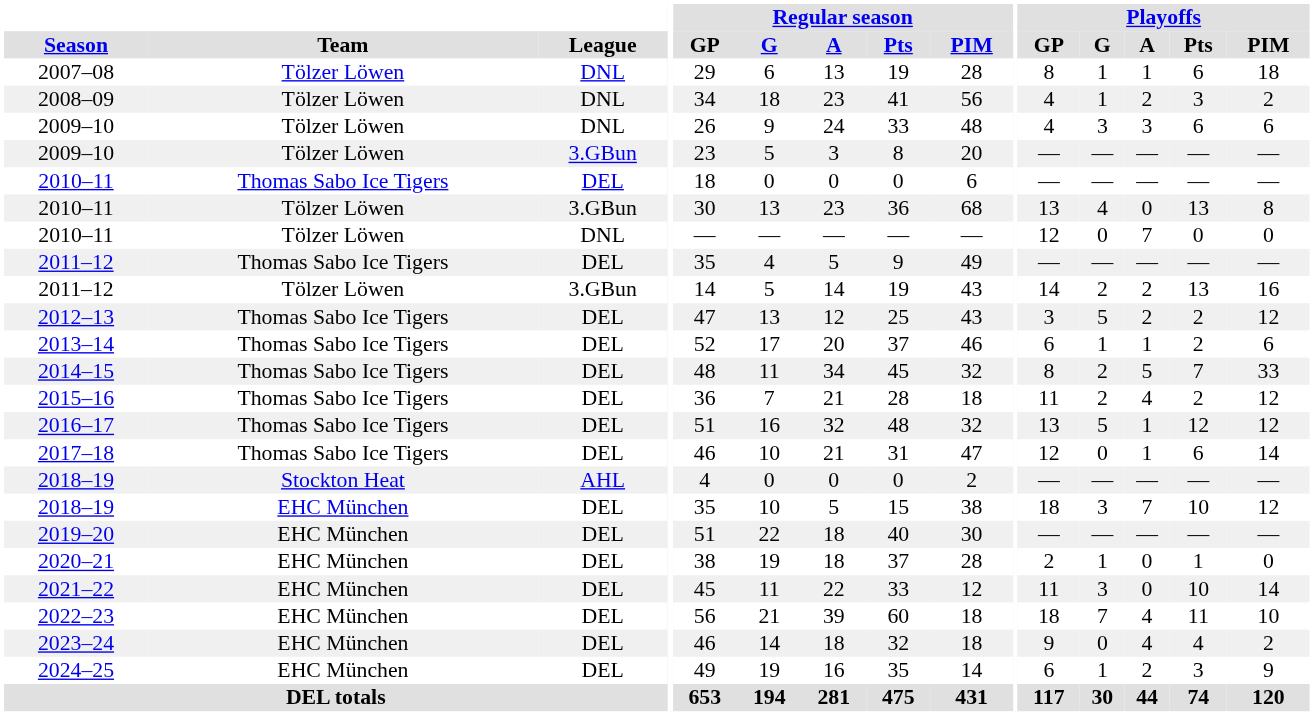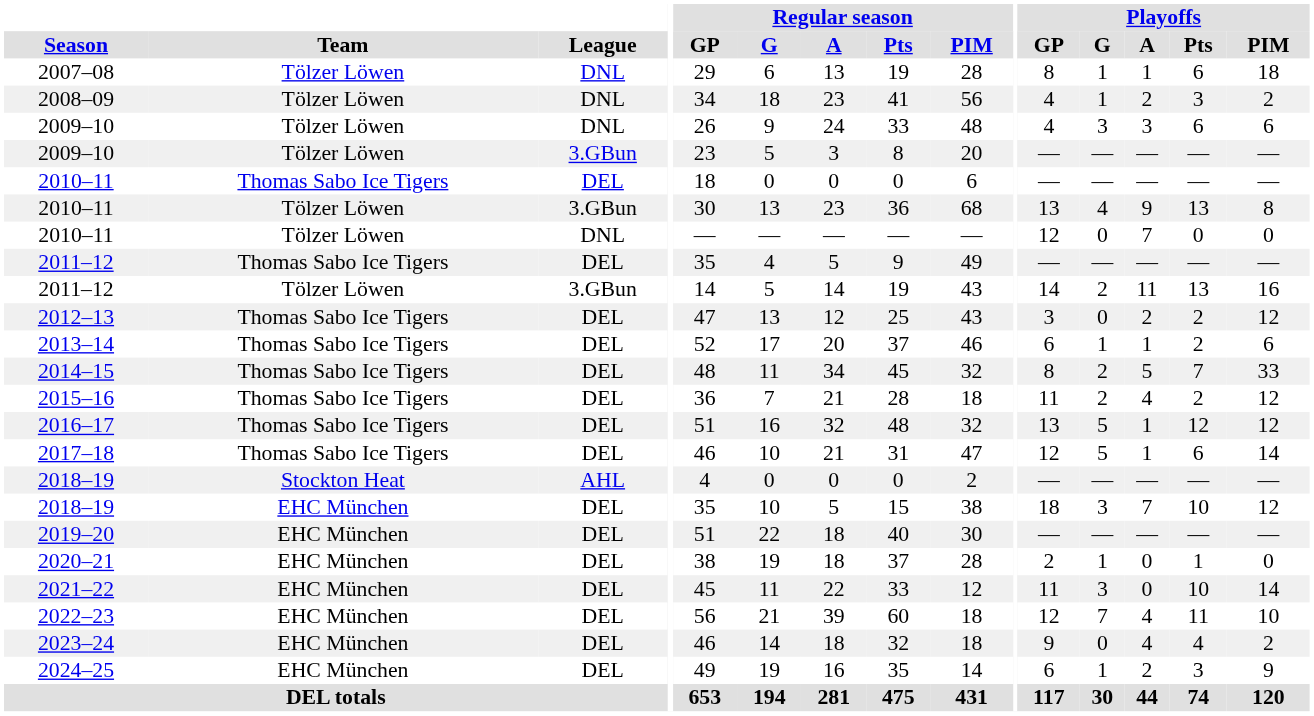 <table border="0" cellpadding="1" cellspacing="0" style="text-align:center; width:60em">
 <tr bgcolor="#e0e0e0">
 <th colspan="3" bgcolor="#ffffff"></th>
 <th rowspan="99" bgcolor="#ffffff"></th>
 <th colspan="5"><a href='#'>Regular season</a></th>
 <th rowspan="99" bgcolor="#ffffff"></th>
 <th colspan="5"><a href='#'>Playoffs</a></th>
 </tr>
 <tr bgcolor="#e0e0e0">
 <th><a href='#'>Season</a></th>
 <th>Team</th>
 <th>League</th>
 <th>GP</th>
 <th><a href='#'>G</a></th>
 <th><a href='#'>A</a></th>
 <th><a href='#'>Pts</a></th>
 <th><a href='#'>PIM</a></th>
 <th>GP</th>
 <th>G</th>
 <th>A</th>
 <th>Pts</th>
 <th>PIM</th>
 </tr>
 <tr>
 <td>2007–08</td>
 <td><a href='#'>Tölzer Löwen</a></td>
 <td><a href='#'>DNL</a></td>
 <td>29</td>
 <td>6</td>
 <td>13</td>
 <td>19</td>
 <td>28</td>
 <td>8</td>
 <td>1</td>
 <td>1</td>
 <td>6</td>
 <td>18</td>
 </tr>
 <tr bgcolor="#f0f0f0">
 <td>2008–09</td>
 <td>Tölzer Löwen</td>
 <td>DNL</td>
 <td>34</td>
 <td>18</td>
 <td>23</td>
 <td>41</td>
 <td>56</td>
 <td>4</td>
 <td>1</td>
 <td>2</td>
 <td>3</td>
 <td>2</td>
 </tr>
 <tr>
 <td>2009–10</td>
 <td>Tölzer Löwen</td>
 <td>DNL</td>
 <td>26</td>
 <td>9</td>
 <td>24</td>
 <td>33</td>
 <td>48</td>
 <td>4</td>
 <td>3</td>
 <td>3</td>
 <td>6</td>
 <td>6</td>
 </tr>
 <tr bgcolor="#f0f0f0">
 <td>2009–10</td>
 <td>Tölzer Löwen</td>
 <td><a href='#'>3.GBun</a></td>
 <td>23</td>
 <td>5</td>
 <td>3</td>
 <td>8</td>
 <td>20</td>
 <td>—</td>
 <td>—</td>
 <td>—</td>
 <td>—</td>
 <td>—</td>
 </tr>
 <tr>
 <td><a href='#'>2010–11</a></td>
 <td><a href='#'>Thomas Sabo Ice Tigers</a></td>
 <td><a href='#'>DEL</a></td>
 <td>18</td>
 <td>0</td>
 <td>0</td>
 <td>0</td>
 <td>6</td>
 <td>—</td>
 <td>—</td>
 <td>—</td>
 <td>—</td>
 <td>—</td>
 </tr>
 <tr bgcolor="#f0f0f0">
 <td>2010–11</td>
 <td>Tölzer Löwen</td>
 <td>3.GBun</td>
 <td>30</td>
 <td>13</td>
 <td>23</td>
 <td>36</td>
 <td>68</td>
 <td>13</td>
 <td>4</td>
-<td>0</td>
+<td>9</td>
 <td>13</td>
 <td>8</td>
 </tr>
 <tr>
 <td>2010–11</td>
 <td>Tölzer Löwen</td>
 <td>DNL</td>
 <td>—</td>
 <td>—</td>
 <td>—</td>
 <td>—</td>
 <td>—</td>
 <td>12</td>
 <td>0</td>
 <td>7</td>
 <td>0</td>
 <td>0</td>
 </tr>
 <tr bgcolor="#f0f0f0">
 <td><a href='#'>2011–12</a></td>
 <td>Thomas Sabo Ice Tigers</td>
 <td>DEL</td>
 <td>35</td>
 <td>4</td>
 <td>5</td>
 <td>9</td>
 <td>49</td>
 <td>—</td>
 <td>—</td>
 <td>—</td>
 <td>—</td>
 <td>—</td>
 </tr>
 <tr>
 <td>2011–12</td>
 <td>Tölzer Löwen</td>
 <td>3.GBun</td>
 <td>14</td>
 <td>5</td>
 <td>14</td>
 <td>19</td>
 <td>43</td>
 <td>14</td>
 <td>2</td>
-<td>2</td>
+<td>11</td>
 <td>13</td>
 <td>16</td>
 </tr>
 <tr bgcolor="#f0f0f0">
 <td><a href='#'>2012–13</a></td>
 <td>Thomas Sabo Ice Tigers</td>
 <td>DEL</td>
 <td>47</td>
 <td>13</td>
 <td>12</td>
 <td>25</td>
 <td>43</td>
 <td>3</td>
-<td>5</td>
+<td>0</td>
 <td>2</td>
 <td>2</td>
 <td>12</td>
 </tr>
 <tr>
 <td><a href='#'>2013–14</a></td>
 <td>Thomas Sabo Ice Tigers</td>
 <td>DEL</td>
 <td>52</td>
 <td>17</td>
 <td>20</td>
 <td>37</td>
 <td>46</td>
 <td>6</td>
 <td>1</td>
 <td>1</td>
 <td>2</td>
 <td>6</td>
 </tr>
 <tr bgcolor="#f0f0f0">
 <td><a href='#'>2014–15</a></td>
 <td>Thomas Sabo Ice Tigers</td>
 <td>DEL</td>
 <td>48</td>
 <td>11</td>
 <td>34</td>
 <td>45</td>
 <td>32</td>
 <td>8</td>
 <td>2</td>
 <td>5</td>
 <td>7</td>
 <td>33</td>
 </tr>
 <tr>
 <td><a href='#'>2015–16</a></td>
 <td>Thomas Sabo Ice Tigers</td>
 <td>DEL</td>
 <td>36</td>
 <td>7</td>
 <td>21</td>
 <td>28</td>
 <td>18</td>
 <td>11</td>
 <td>2</td>
 <td>4</td>
 <td>2</td>
 <td>12</td>
 </tr>
 <tr bgcolor="#f0f0f0">
 <td><a href='#'>2016–17</a></td>
 <td>Thomas Sabo Ice Tigers</td>
 <td>DEL</td>
 <td>51</td>
 <td>16</td>
 <td>32</td>
 <td>48</td>
 <td>32</td>
 <td>13</td>
 <td>5</td>
 <td>1</td>
 <td>12</td>
 <td>12</td>
 </tr>
 <tr>
 <td><a href='#'>2017–18</a></td>
 <td>Thomas Sabo Ice Tigers</td>
 <td>DEL</td>
 <td>46</td>
 <td>10</td>
 <td>21</td>
 <td>31</td>
 <td>47</td>
 <td>12</td>
-<td>0</td>
+<td>5</td>
 <td>1</td>
 <td>6</td>
 <td>14</td>
 </tr>
 <tr bgcolor="#f0f0f0">
 <td><a href='#'>2018–19</a></td>
 <td><a href='#'>Stockton Heat</a></td>
 <td><a href='#'>AHL</a></td>
 <td>4</td>
 <td>0</td>
 <td>0</td>
 <td>0</td>
 <td>2</td>
 <td>—</td>
 <td>—</td>
 <td>—</td>
 <td>—</td>
 <td>—</td>
 </tr>
 <tr>
 <td><a href='#'>2018–19</a></td>
 <td><a href='#'>EHC München</a></td>
 <td>DEL</td>
 <td>35</td>
 <td>10</td>
 <td>5</td>
 <td>15</td>
 <td>38</td>
 <td>18</td>
 <td>3</td>
 <td>7</td>
 <td>10</td>
 <td>12</td>
 </tr>
 <tr bgcolor="#f0f0f0">
 <td><a href='#'>2019–20</a></td>
 <td>EHC München</td>
 <td>DEL</td>
 <td>51</td>
 <td>22</td>
 <td>18</td>
 <td>40</td>
 <td>30</td>
 <td>—</td>
 <td>—</td>
 <td>—</td>
 <td>—</td>
 <td>—</td>
 </tr>
 <tr>
 <td><a href='#'>2020–21</a></td>
 <td>EHC München</td>
 <td>DEL</td>
 <td>38</td>
 <td>19</td>
 <td>18</td>
 <td>37</td>
 <td>28</td>
 <td>2</td>
 <td>1</td>
 <td>0</td>
 <td>1</td>
 <td>0</td>
 </tr>
 <tr bgcolor="#f0f0f0">
 <td><a href='#'>2021–22</a></td>
 <td>EHC München</td>
 <td>DEL</td>
 <td>45</td>
 <td>11</td>
 <td>22</td>
 <td>33</td>
 <td>12</td>
 <td>11</td>
 <td>3</td>
 <td>0</td>
 <td>10</td>
 <td>14</td>
 </tr>
 <tr>
 <td><a href='#'>2022–23</a></td>
 <td>EHC München</td>
 <td>DEL</td>
 <td>56</td>
 <td>21</td>
 <td>39</td>
 <td>60</td>
 <td>18</td>
-<td>18</td>
+<td>12</td>
 <td>7</td>
 <td>4</td>
 <td>11</td>
 <td>10</td>
 </tr>
 <tr bgcolor="#f0f0f0">
 <td><a href='#'>2023–24</a></td>
 <td>EHC München</td>
 <td>DEL</td>
 <td>46</td>
 <td>14</td>
 <td>18</td>
 <td>32</td>
 <td>18</td>
 <td>9</td>
 <td>0</td>
 <td>4</td>
 <td>4</td>
 <td>2</td>
 </tr>
 <tr>
 <td><a href='#'>2024–25</a></td>
 <td>EHC München</td>
 <td>DEL</td>
 <td>49</td>
 <td>19</td>
 <td>16</td>
 <td>35</td>
 <td>14</td>
 <td>6</td>
 <td>1</td>
 <td>2</td>
 <td>3</td>
 <td>9</td>
 </tr>
 <tr bgcolor="#e0e0e0">
 <th colspan="3">DEL totals</th>
 <th>653</th>
 <th>194</th>
 <th>281</th>
 <th>475</th>
 <th>431</th>
 <th>117</th>
 <th>30</th>
 <th>44</th>
 <th>74</th>
 <th>120</th>
 </tr>
 </table>
